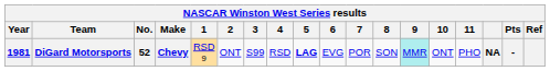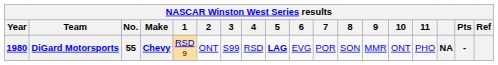 <table class="wikitable" style="text-align:center; font-size:75%">
 <tr>
 <th colspan=23><a href='#'>NASCAR Winston West Series</a> results</th>
 </tr>
 <tr>
 <th>Year</th>
 <th>Team</th>
 <th>No.</th>
 <th>Make</th>
 <th>1</th>
 <th>2</th>
 <th>3</th>
 <th>4</th>
 <th>5</th>
 <th>6</th>
 <th>7</th>
 <th>8</th>
 <th>9</th>
 <th>10</th>
 <th>11</th>
 <th></th>
 <th>Pts</th>
 <th>Ref</th>
 </tr>
 <tr>
-<th><a href='#'>1981</a></th>
+<th><a href='#'>1980</a></th>
 <th><a href='#'>DiGard Motorsports</a></th>
-<th>52</th>
+<th>55</th>
 <th><a href='#'>Chevy</a></th>
 <td style="background:#FFDF9F;"><a href='#'>RSD</a><br><small>9</small></td>
 <td><a href='#'>ONT</a></td>
 <td><a href='#'>S99</a></td>
 <td><a href='#'>RSD</a></td>
 <td><strong><a href='#'>LAG</a></strong></td>
 <td><a href='#'>EVG</a></td>
 <td><a href='#'>POR</a></td>
 <td><a href='#'>SON</a></td>
-<td style="background: paleturquoise;"><a href='#'>MMR</a></td>
+<td><a href='#'>MMR</a></td>
 <td><a href='#'>ONT</a></td>
 <td><a href='#'>PHO</a></td>
 <th>NA</th>
 <th>-</th>
 <th></th>
 </tr>
 </table>
